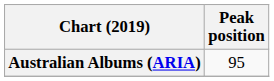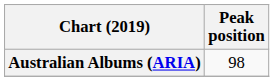 <table class="wikitable sortable plainrowheaders" style="text-align:center">
 <tr>
 <th scope="col">Chart (2019)</th>
 <th scope="col">Peak<br>position</th>
 </tr>
 <tr>
 <th scope="row">Australian Albums (<a href='#'>ARIA</a>)</th>
-<td>95</td>
+<td>98</td>
 </tr>
 <tr>
 </tr>
 <tr>
 </tr>
 <tr>
 </tr>
 </table>
